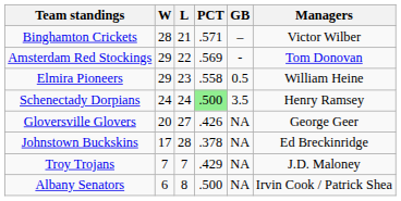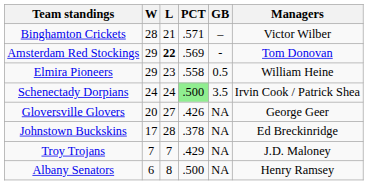 <table class="wikitable">
 <tr>
 <th>Team standings</th>
 <th>W</th>
 <th>L</th>
 <th>PCT</th>
 <th>GB</th>
 <th>Managers</th>
 </tr>
 <tr align=center>
 <td><a href='#'>Binghamton Crickets</a></td>
 <td>28</td>
 <td>21</td>
 <td>.571</td>
 <td>–</td>
 <td>Victor Wilber</td>
 </tr>
 <tr align=center>
 <td><a href='#'>Amsterdam Red Stockings</a></td>
 <td>29</td>
-<td>22</td>
+<td><strong>22</strong></td>
 <td>.569</td>
 <td>-</td>
 <td><a href='#'>Tom Donovan</a></td>
 </tr>
 <tr align=center>
 <td><a href='#'>Elmira Pioneers</a></td>
 <td>29</td>
 <td>23</td>
 <td>.558</td>
 <td>0.5</td>
 <td>William Heine</td>
 </tr>
 <tr align=center>
 <td><a href='#'>Schenectady Dorpians</a></td>
 <td>24</td>
 <td>24</td>
 <td style="background: lightgreen;">.500</td>
 <td>3.5</td>
-<td>Henry Ramsey</td>
+<td>Irvin Cook / Patrick Shea</td>
 </tr>
 <tr align=center>
 <td><a href='#'>Gloversville Glovers</a></td>
 <td>20</td>
 <td>27</td>
 <td>.426</td>
 <td>NA</td>
 <td>George Geer</td>
 </tr>
 <tr align=center>
 <td><a href='#'>Johnstown Buckskins</a></td>
 <td>17</td>
 <td>28</td>
 <td>.378</td>
 <td>NA</td>
 <td>Ed Breckinridge</td>
 </tr>
 <tr align=center>
 <td><a href='#'>Troy Trojans</a></td>
 <td>7</td>
 <td>7</td>
 <td>.429</td>
 <td>NA</td>
 <td>J.D. Maloney</td>
 </tr>
 <tr align=center>
 <td><a href='#'>Albany Senators</a></td>
 <td>6</td>
 <td>8</td>
 <td>.500</td>
 <td>NA</td>
-<td>Irvin Cook / Patrick Shea</td>
+<td>Henry Ramsey</td>
 </tr>
 </table>
